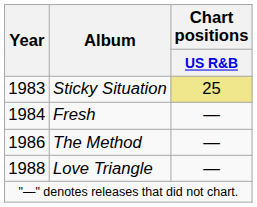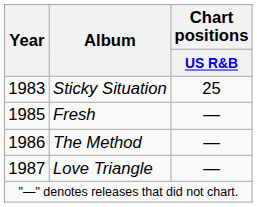 <table class="wikitable" style="text-align:center;">
 <tr>
 <th rowspan="2">Year</th>
 <th rowspan="2">Album</th>
 <th colspan="1">Chart positions</th>
 </tr>
 <tr>
 <th width="40"><small><a href='#'>US R&B</a></small><br></th>
 </tr>
 <tr>
 <td rowspan="1">1983</td>
 <td align="left"><em>Sticky Situation</em></td>
-<td style="background: khaki;">25</td>
+<td>25</td>
 </tr>
 <tr>
-<td rowspan="1">1984</td>
+<td rowspan="1">1985</td>
 <td align="left"><em>Fresh</em></td>
 <td>—</td>
 </tr>
 <tr>
 <td rowspan="1">1986</td>
 <td align="left"><em>The Method</em></td>
 <td>—</td>
 </tr>
 <tr>
-<td rowspan="1">1988</td>
+<td rowspan="1">1987</td>
 <td align="left"><em>Love Triangle</em></td>
 <td>—</td>
 </tr>
 <tr>
 <td colspan="6" style="text-align:center; font-size:9pt;">"—" denotes releases that did not chart.</td>
 </tr>
 </table>
